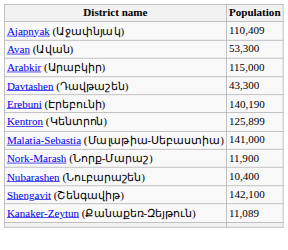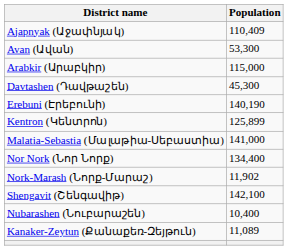 <table class="wikitable">
 <tr>
 <th>District name</th>
 <th>Population</th>
 </tr>
 <tr>
 <td><a href='#'>Ajapnyak</a> (Աջափնյակ)</td>
 <td>110,409</td>
 </tr>
 <tr>
 <td><a href='#'>Avan</a> (Ավան)</td>
 <td>53,300</td>
 </tr>
 <tr>
 <td><a href='#'>Arabkir</a> (Արաբկիր)</td>
 <td>115,000</td>
 </tr>
 <tr>
 <td><a href='#'>Davtashen</a> (Դավթաշեն)</td>
-<td>43,300</td>
+<td>45,300</td>
 </tr>
 <tr>
 <td><a href='#'>Erebuni</a> (Էրեբունի)</td>
 <td>140,190</td>
 </tr>
 <tr>
 <td><a href='#'>Kentron</a> (Կենտրոն)</td>
 <td>125,899</td>
 </tr>
 <tr>
 <td><a href='#'>Malatia-Sebastia</a> (Մալաթիա-Սեբաստիա)</td>
 <td>141,000</td>
 </tr>
 <tr>
+<td><a href='#'>Nor Nork</a> (Նոր Նորք)</td>
+<td>134,400</td>
+</tr>
+<tr>
 <td><a href='#'>Nork-Marash</a> (Նորք-Մարաշ)</td>
-<td>11,900</td>
+<td>11,902</td>
+</tr>
+<tr>
+<td><a href='#'>Shengavit</a> (Շենգավիթ)</td>
+<td>142,100</td>
 </tr>
 <tr>
 <td><a href='#'>Nubarashen</a> (Նուբարաշեն)</td>
 <td>10,400</td>
-</tr>
-<tr>
-<td><a href='#'>Shengavit</a> (Շենգավիթ)</td>
-<td>142,100</td>
 </tr>
 <tr>
 <td><a href='#'>Kanaker-Zeytun</a> (Քանաքեռ-Զեյթուն)</td>
 <td>11,089</td>
 </tr>
 <tr>
 <th></th>
 <th></th>
 </tr>
 </table>
